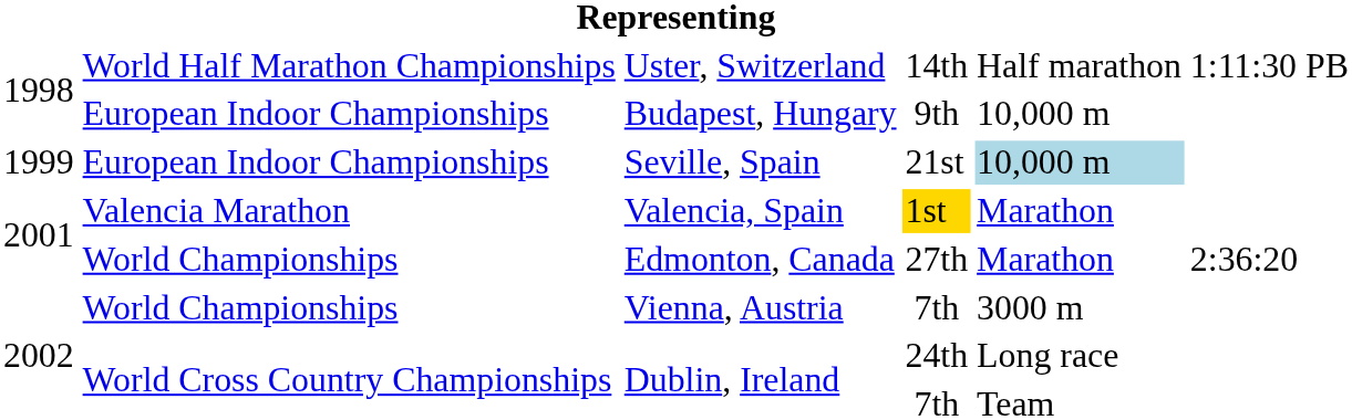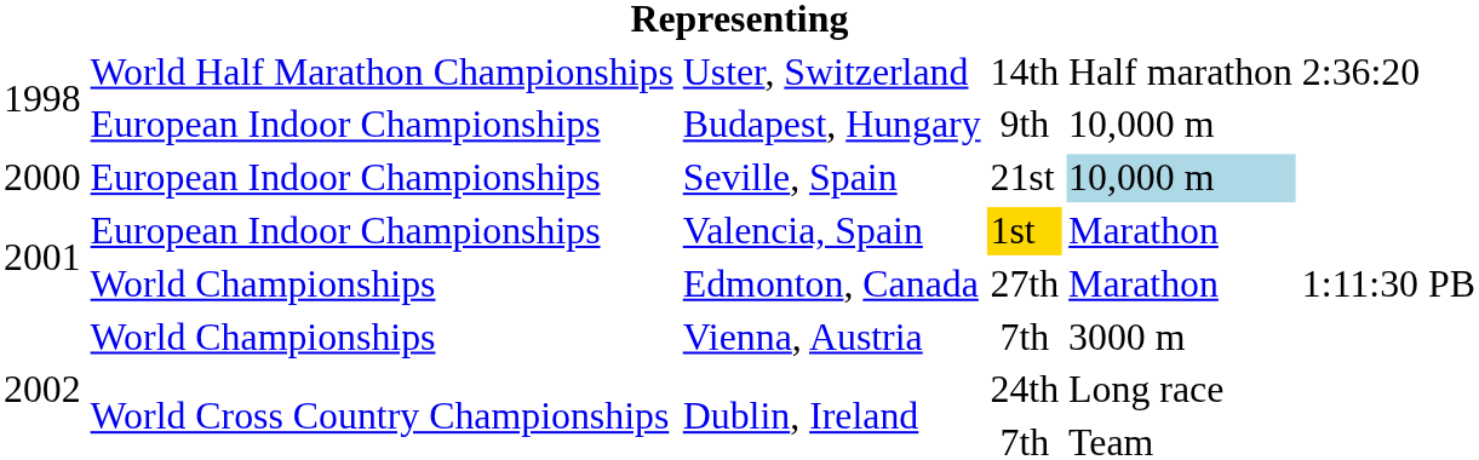 <table>
 <tr>
 <th colspan="7">Representing </th>
 </tr>
 <tr>
 <td rowspan=2>1998</td>
 <td><a href='#'>World Half Marathon Championships</a></td>
 <td><a href='#'>Uster</a>, <a href='#'>Switzerland</a></td>
 <td align="center">14th</td>
 <td>Half marathon</td>
-<td>1:11:30 PB</td>
+<td>2:36:20</td>
 </tr>
 <tr>
 <td><a href='#'>European Indoor Championships</a></td>
 <td><a href='#'>Budapest</a>, <a href='#'>Hungary</a></td>
 <td align="center">9th</td>
 <td>10,000 m</td>
 <td></td>
 </tr>
 <tr>
-<td>1999</td>
+<td>2000</td>
 <td><a href='#'>European Indoor Championships</a></td>
 <td><a href='#'>Seville</a>, <a href='#'>Spain</a></td>
 <td>21st</td>
 <td style="background: lightblue;">10,000 m</td>
 <td></td>
 </tr>
 <tr>
 <td rowspan=2>2001</td>
-<td><a href='#'>Valencia Marathon</a></td>
+<td><a href='#'>European Indoor Championships</a></td>
 <td><a href='#'>Valencia, Spain</a></td>
 <td bgcolor="gold">1st</td>
 <td><a href='#'>Marathon</a></td>
 </tr>
 <tr>
 <td 2:36:20><a href='#'>World Championships</a></td>
 <td><a href='#'>Edmonton</a>, <a href='#'>Canada</a></td>
 <td>27th</td>
 <td><a href='#'>Marathon</a></td>
-<td>2:36:20</td>
+<td>1:11:30 PB</td>
 </tr>
 <tr>
 <td rowspan=3>2002</td>
 <td 2:36:20><a href='#'>World Championships</a></td>
 <td><a href='#'>Vienna</a>, <a href='#'>Austria</a></td>
 <td align="center">7th</td>
 <td>3000 m</td>
 <td></td>
 </tr>
 <tr>
 <td rowspan=2><a href='#'>World Cross Country Championships</a></td>
 <td rowspan=2><a href='#'>Dublin</a>, <a href='#'>Ireland</a></td>
 <td align="center">24th</td>
 <td>Long race</td>
 <td></td>
 </tr>
 <tr>
 <td align="center">7th</td>
 <td>Team </td>
 <td></td>
 </tr>
 </table>
